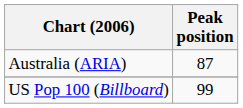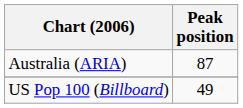 <table class="wikitable sortable">
 <tr>
 <th>Chart (2006)</th>
 <th>Peak<br>position</th>
 </tr>
 <tr>
 <td>Australia (<a href='#'>ARIA</a>)</td>
 <td align="center">87</td>
 </tr>
 <tr>
 </tr>
 <tr>
 </tr>
 <tr>
 </tr>
 <tr>
 </tr>
 <tr>
 </tr>
 <tr>
 </tr>
 <tr>
 </tr>
 <tr>
 <td>US <a href='#'>Pop 100</a> (<em><a href='#'>Billboard</a></em>)</td>
-<td style="text-align:center;">99</td>
+<td style="text-align:center;">49</td>
 </tr>
 </table>
